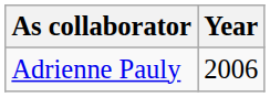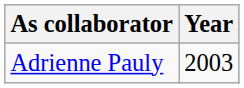 <table class="wikitable">
 <tr>
 <th>As collaborator</th>
 <th>Year</th>
 </tr>
 <tr>
 <td><a href='#'>Adrienne Pauly</a></td>
-<td>2006</td>
+<td>2003</td>
 </tr>
 </table>
